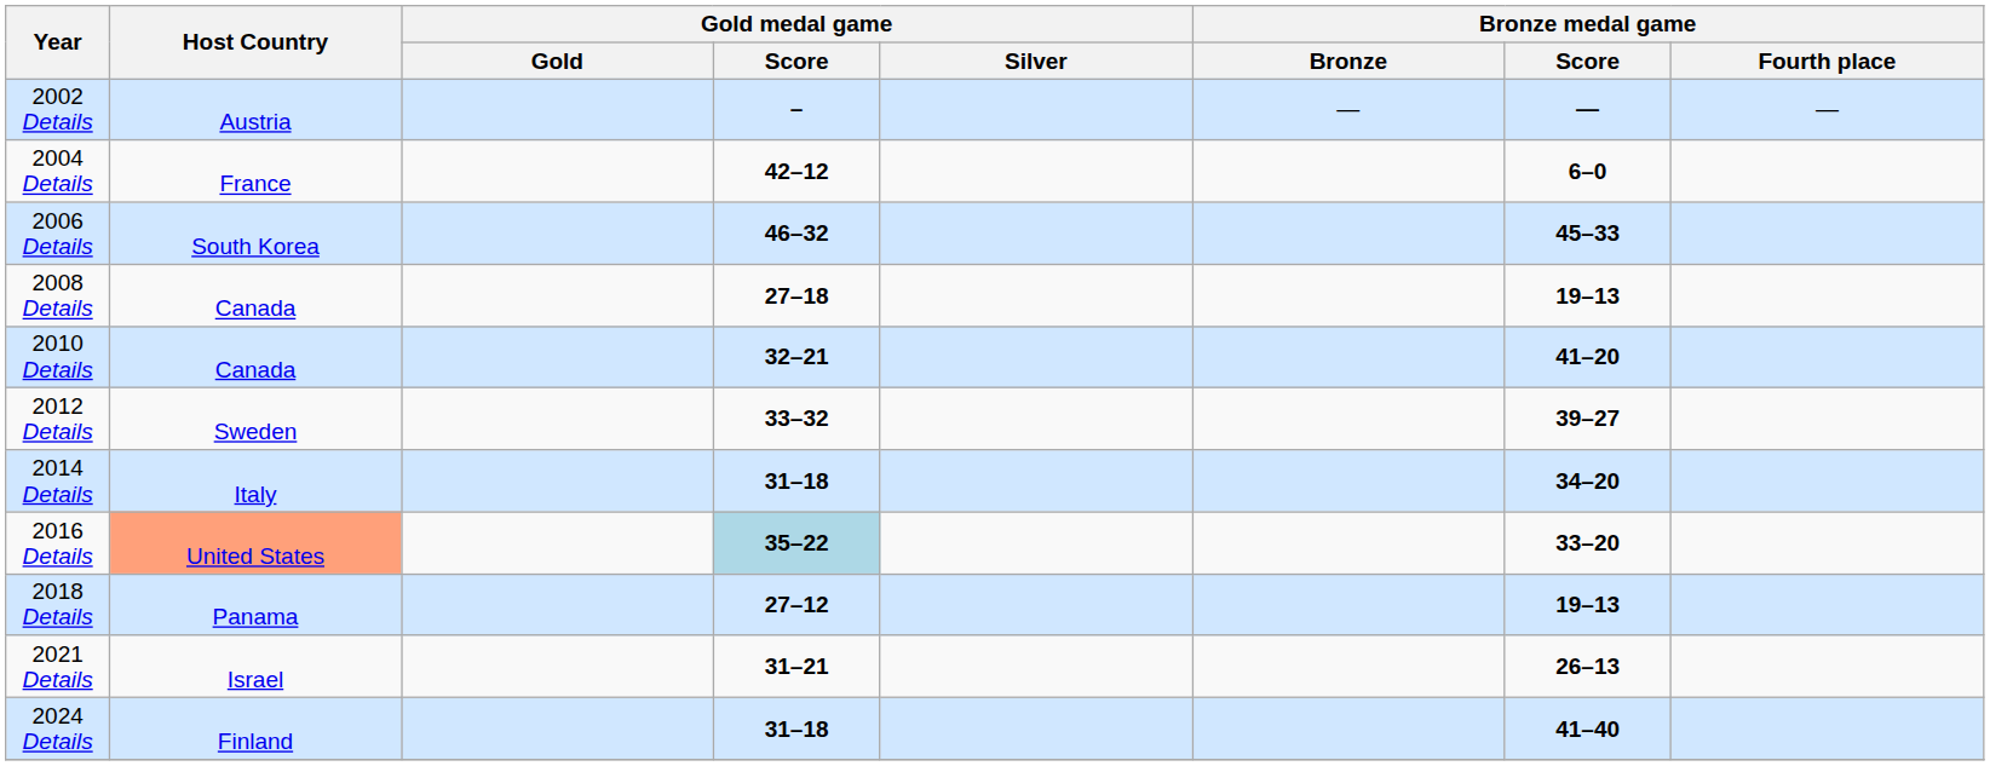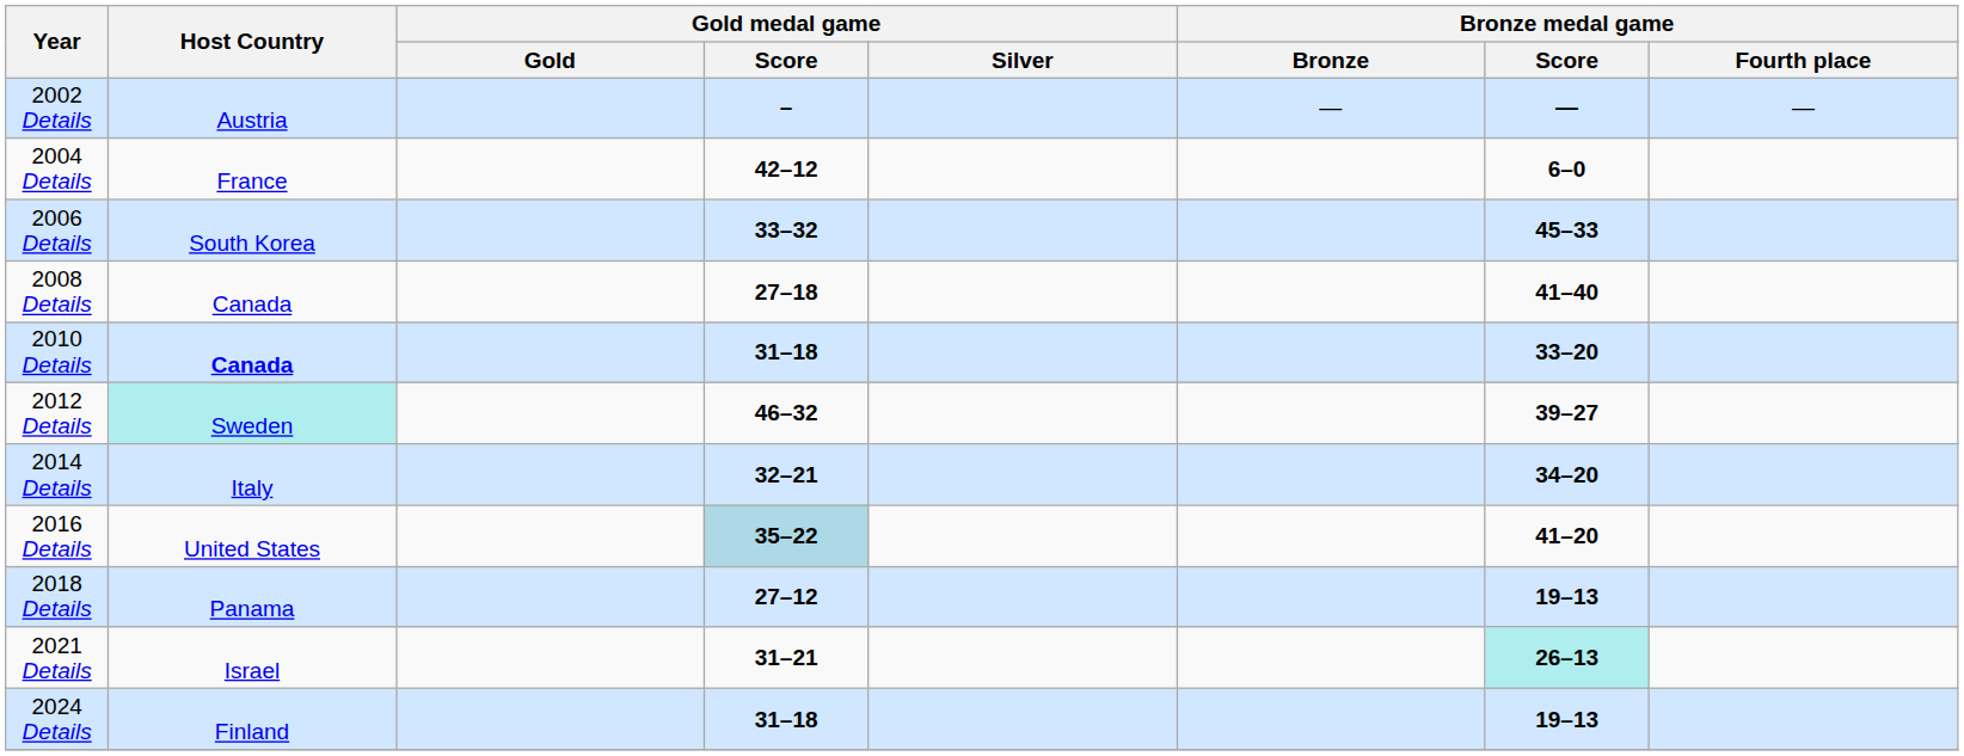 <table class="wikitable" style="font-size:90%; width: 98%; text-align: center;">
 <tr>
 <th rowspan=2 width=5%>Year</th>
 <th rowspan=2 width=14%>Host Country</th>
 <th colspan=3>Gold medal game</th>
 <th colspan=3>Bronze medal game</th>
 </tr>
 <tr bgcolor=#EFEFEF>
 <th width=15%>Gold</th>
 <th width=8%>Score</th>
 <th width=15%>Silver</th>
 <th width=15%>Bronze</th>
 <th width=8%>Score</th>
 <th width=15%>Fourth place</th>
 </tr>
 <tr bgcolor=#D0E7FF>
 <td>2002 <br> <em><a href='#'>Details</a></em></td>
 <td><br><a href='#'>Austria</a></td>
 <td><strong></strong></td>
 <td><strong>–</strong></td>
 <td></td>
 <td>—</td>
 <td><strong>—</strong></td>
 <td>—</td>
 </tr>
 <tr>
 <td>2004 <br> <em><a href='#'>Details</a></em></td>
 <td><br><a href='#'>France</a></td>
 <td><strong></strong></td>
 <td><strong>42–12</strong></td>
 <td></td>
 <td></td>
 <td><strong>6–0</strong></td>
 <td></td>
 </tr>
 <tr bgcolor=#D0E7FF>
 <td>2006 <br> <em><a href='#'>Details</a></em></td>
 <td><br><a href='#'>South Korea</a></td>
 <td><strong></strong></td>
-<td><strong>46–32</strong></td>
+<td><strong>33–32</strong></td>
 <td></td>
 <td></td>
 <td><strong>45–33</strong></td>
 <td></td>
 </tr>
 <tr>
 <td>2008 <br> <em><a href='#'>Details</a></em></td>
 <td><br><a href='#'>Canada</a></td>
 <td><strong></strong></td>
 <td><strong>27–18</strong></td>
 <td></td>
 <td></td>
-<td><strong>19–13</strong></td>
+<td><strong>41–40</strong></td>
 <td></td>
 </tr>
 <tr bgcolor=#D0E7FF>
 <td>2010 <br> <em><a href='#'>Details</a></em></td>
-<td><br><a href='#'>Canada</a></td>
+<td><strong><br><a href='#'>Canada</a></strong></td>
 <td><strong></strong></td>
-<td><strong>32–21</strong></td>
+<td><strong>31–18</strong></td>
 <td></td>
 <td></td>
-<td><strong>41–20</strong></td>
+<td><strong>33–20</strong></td>
 <td></td>
 </tr>
 <tr>
 <td>2012 <br> <em><a href='#'>Details</a></em></td>
-<td><br><a href='#'>Sweden</a></td>
+<td style="background: paleturquoise;"><br><a href='#'>Sweden</a></td>
 <td><strong></strong></td>
-<td><strong>33–32</strong></td>
+<td><strong>46–32</strong></td>
 <td></td>
 <td></td>
 <td><strong>39–27</strong></td>
 <td></td>
 </tr>
 <tr bgcolor=#D0E7FF>
 <td>2014 <br> <em><a href='#'>Details</a></em></td>
 <td><br><a href='#'>Italy</a></td>
 <td><strong></strong></td>
-<td><strong>31–18</strong></td>
+<td><strong>32–21</strong></td>
 <td></td>
 <td></td>
 <td><strong>34–20</strong></td>
 <td></td>
 </tr>
 <tr>
 <td>2016 <br> <em><a href='#'>Details</a></em></td>
-<td style="background: lightsalmon;"><br><a href='#'>United States</a></td>
+<td><br><a href='#'>United States</a></td>
 <td><strong></strong></td>
 <td style="background: lightblue;"><strong>35–22</strong></td>
 <td></td>
 <td></td>
-<td><strong>33–20</strong></td>
+<td><strong>41–20</strong></td>
 <td></td>
 </tr>
 <tr bgcolor=#D0E7FF>
 <td>2018 <br> <em><a href='#'>Details</a></em></td>
 <td><br><a href='#'>Panama</a></td>
 <td><strong></strong></td>
 <td><strong>27–12</strong></td>
 <td></td>
 <td></td>
 <td><strong>19–13</strong></td>
 <td></td>
 </tr>
 <tr>
 <td>2021 <br> <em><a href='#'>Details</a></em></td>
 <td><br><a href='#'>Israel</a></td>
 <td><strong></strong></td>
 <td><strong>31–21</strong></td>
 <td></td>
 <td></td>
-<td><strong>26–13</strong></td>
+<td style="background: paleturquoise;"><strong>26–13</strong></td>
 <td></td>
 </tr>
 <tr bgcolor=#D0E7FF>
 <td>2024 <br> <em><a href='#'>Details</a></em></td>
 <td><br><a href='#'>Finland</a></td>
 <td><strong></strong></td>
 <td><strong>31–18</strong></td>
 <td></td>
 <td></td>
-<td><strong>41–40</strong></td>
+<td><strong>19–13</strong></td>
 <td></td>
 </tr>
 <tr>
 </tr>
 </table>
